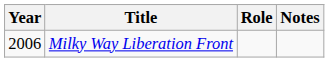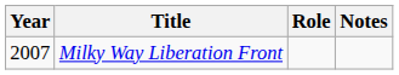 <table class="wikitable">
 <tr>
 <th>Year</th>
 <th>Title</th>
 <th>Role</th>
 <th>Notes</th>
 </tr>
 <tr>
-<td align="center">2006</td>
+<td align="center">2007</td>
 <td><em><a href='#'>Milky Way Liberation Front</a></em></td>
 <td align="center"></td>
 <td></td>
 </tr>
 </table>
